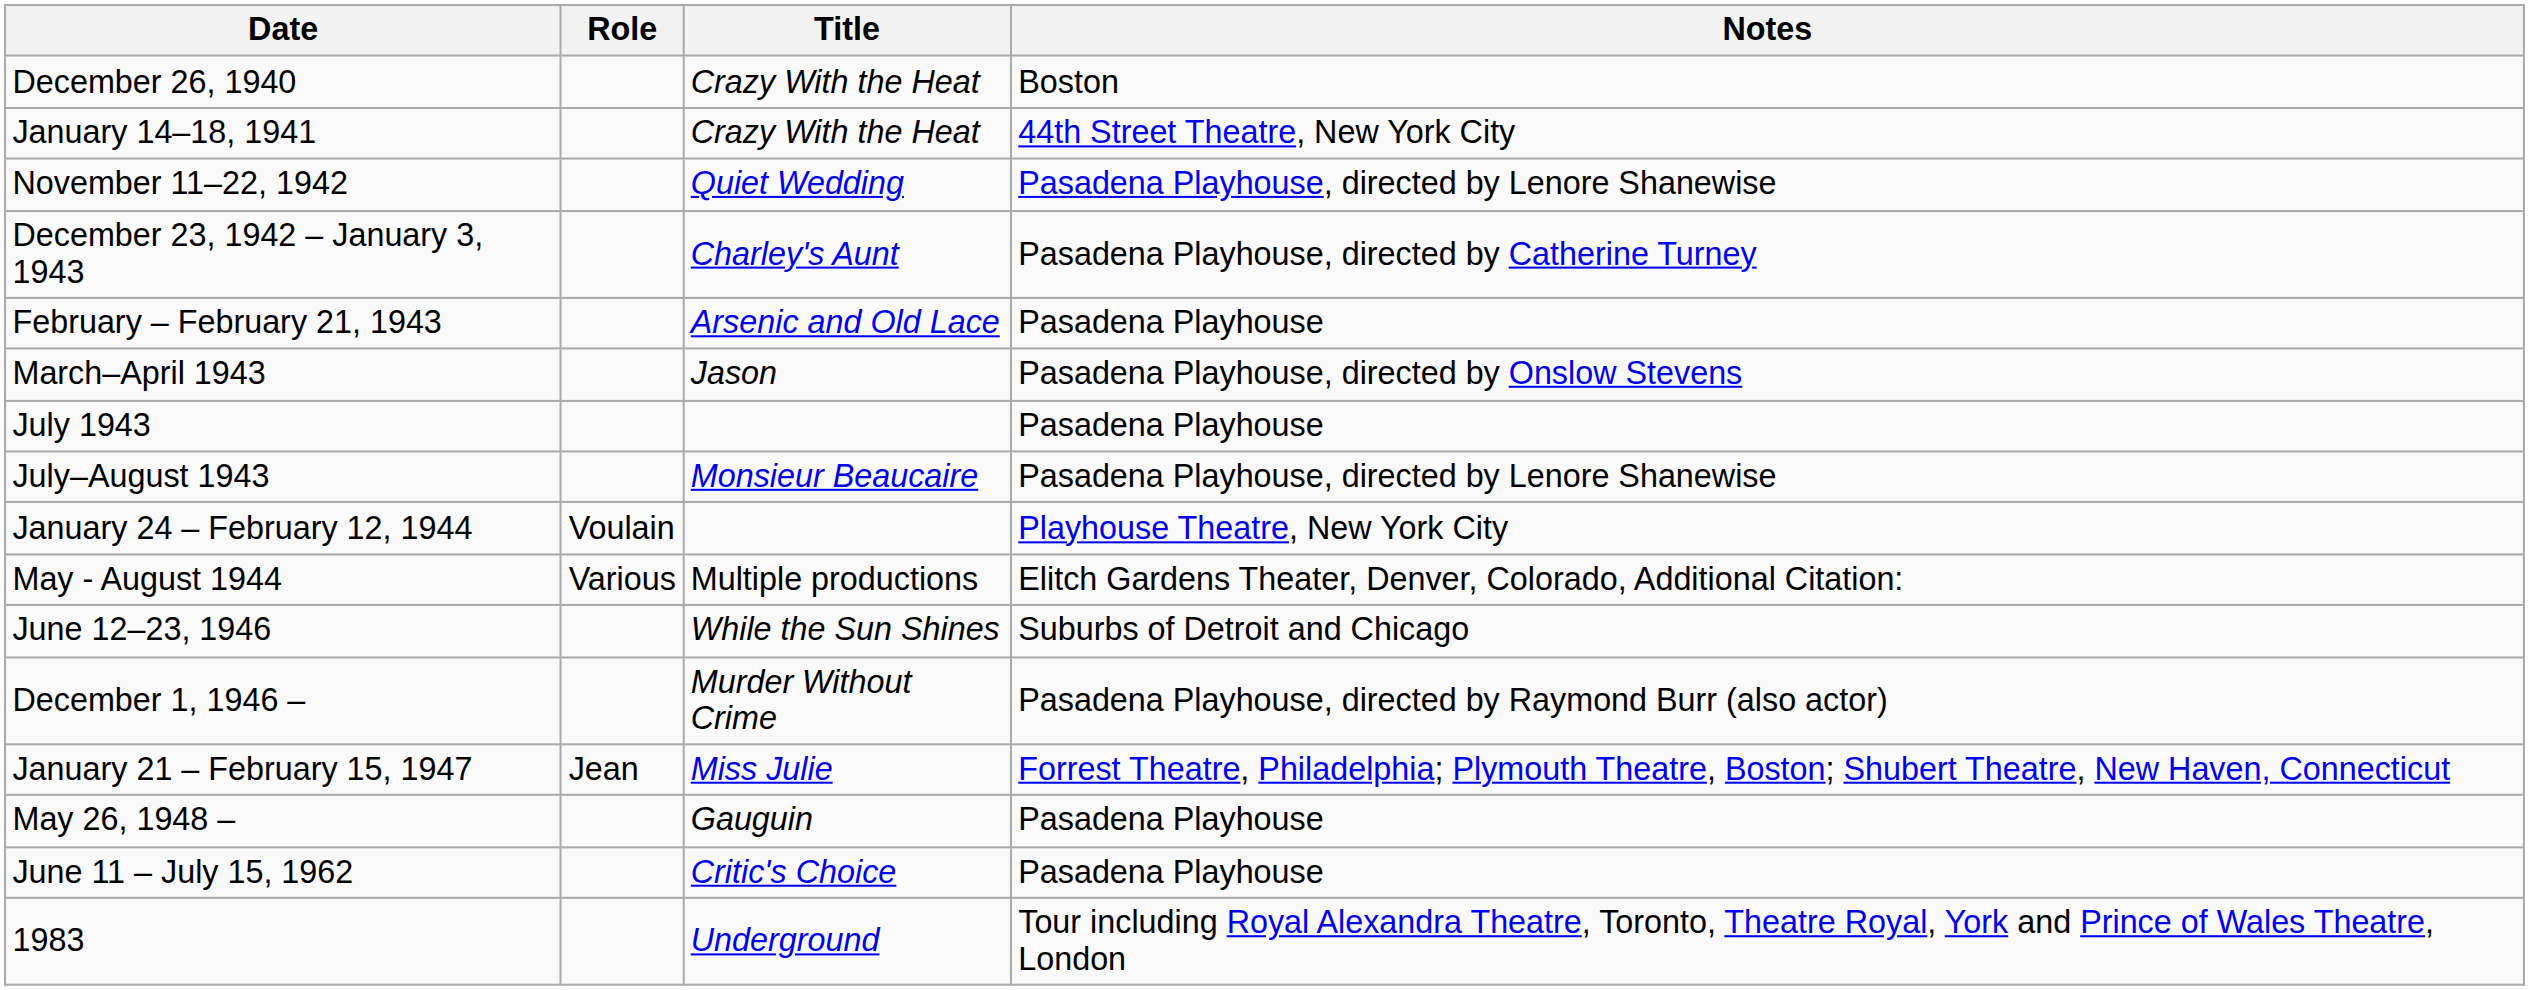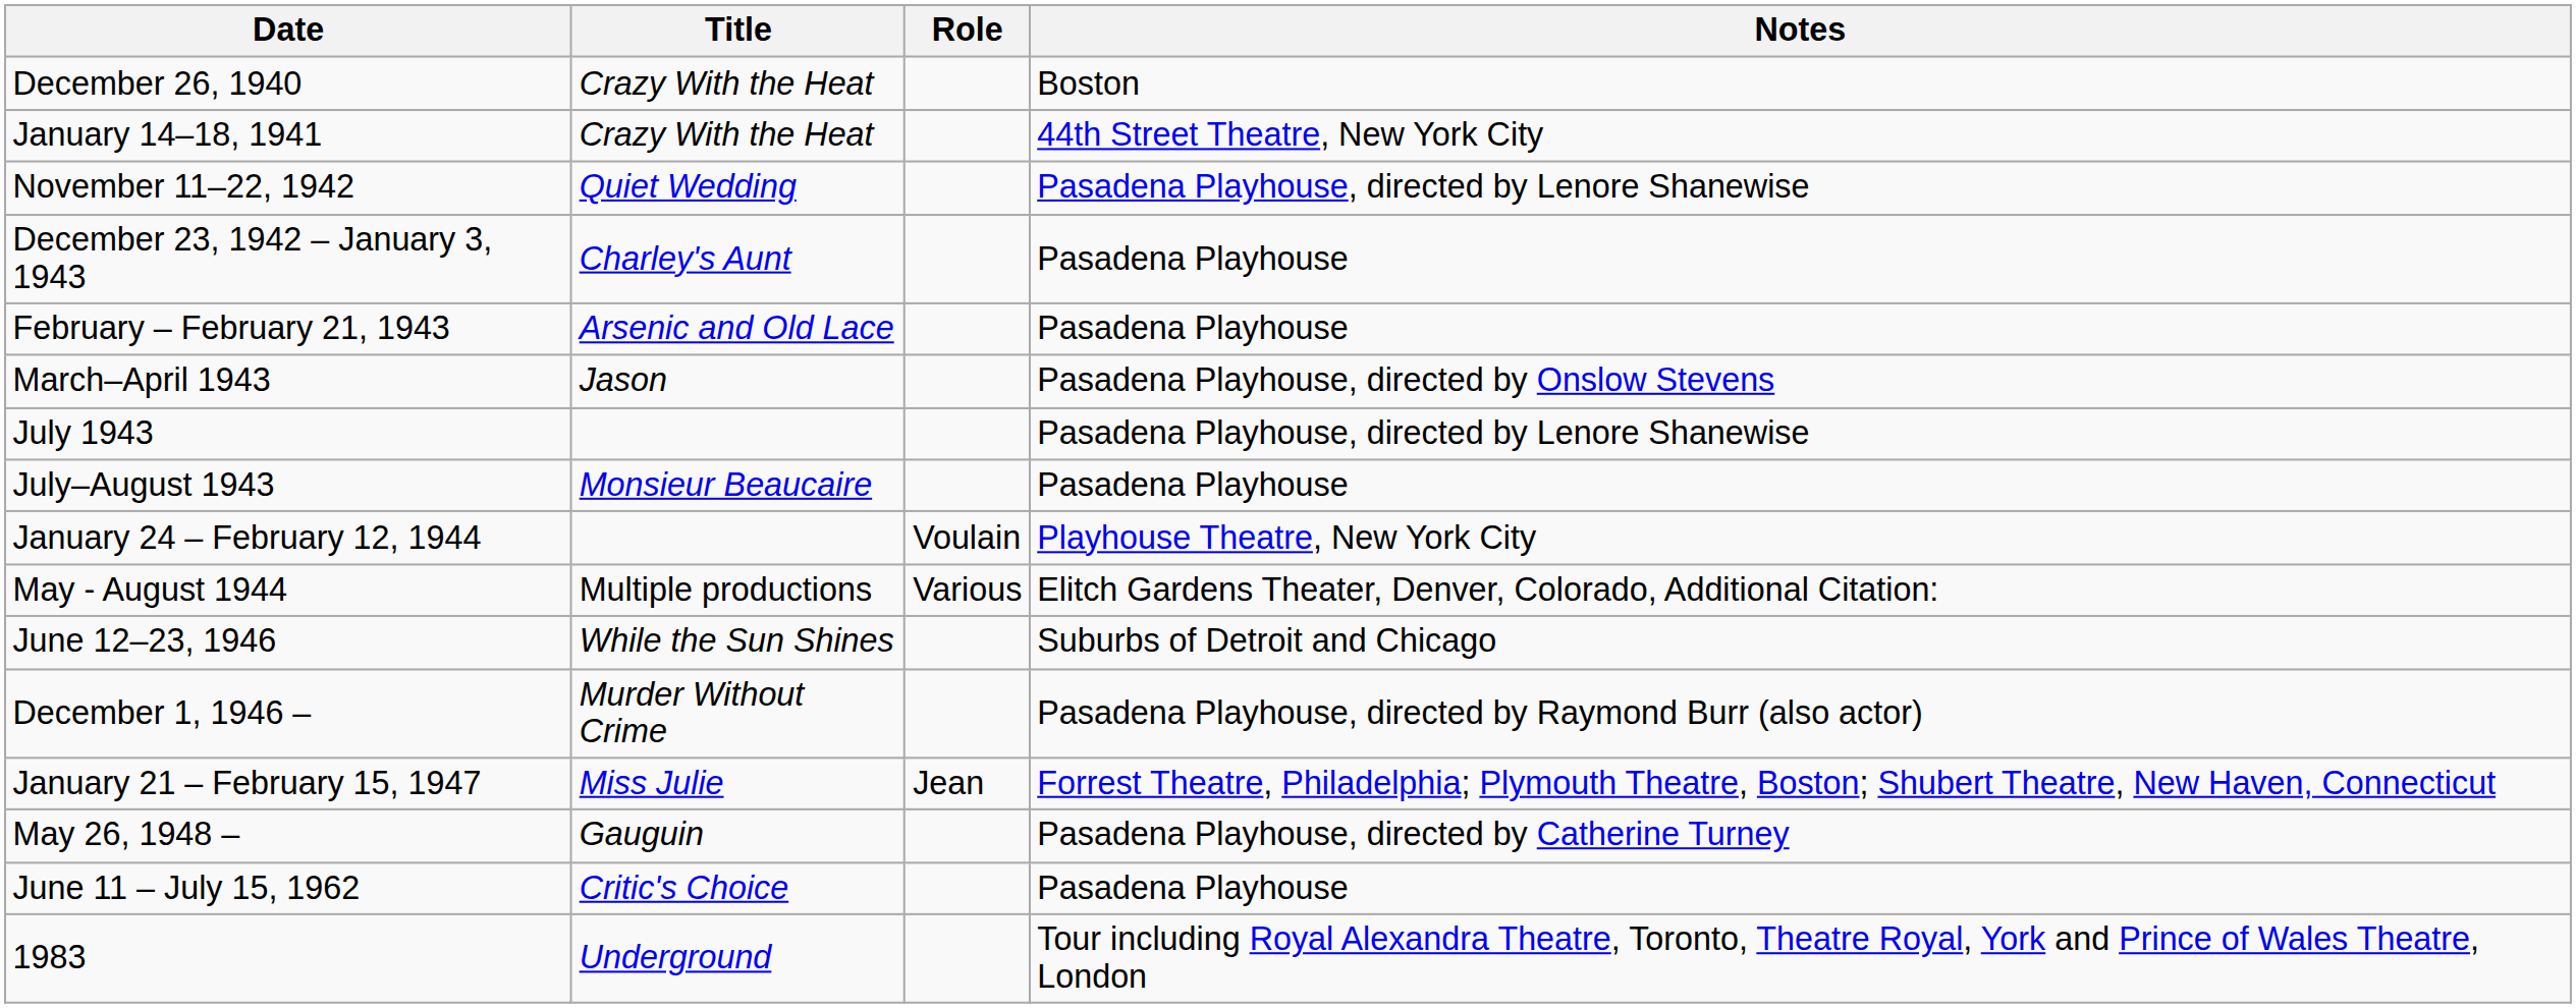 <table class="wikitable sortable">
 <tr>
 <th class="unsortable">Date</th>
+<th>Title</th>
 <th>Role</th>
-<th>Title</th>
 <th class="unsortable">Notes</th>
 </tr>
 <tr>
 <td>December 26, 1940</td>
+<td><em>Crazy With the Heat</em></td>
 <td></td>
-<td><em>Crazy With the Heat</em></td>
 <td>Boston</td>
 </tr>
 <tr>
 <td>January 14–18, 1941</td>
+<td><em>Crazy With the Heat</em></td>
 <td></td>
-<td><em>Crazy With the Heat</em></td>
 <td><a href='#'>44th Street Theatre</a>, New York City</td>
 </tr>
 <tr>
 <td>November 11–22, 1942</td>
+<td><em><a href='#'>Quiet Wedding</a></em></td>
 <td></td>
-<td><em><a href='#'>Quiet Wedding</a></em></td>
 <td><a href='#'>Pasadena Playhouse</a>, directed by Lenore Shanewise</td>
 </tr>
 <tr>
 <td>December 23, 1942 – January 3, 1943</td>
+<td><em><a href='#'>Charley's Aunt</a></em></td>
 <td></td>
-<td><em><a href='#'>Charley's Aunt</a></em></td>
-<td>Pasadena Playhouse, directed by <a href='#'>Catherine Turney</a></td>
+<td>Pasadena Playhouse</td>
 </tr>
 <tr>
 <td>February – February 21, 1943</td>
+<td><em><a href='#'>Arsenic and Old Lace</a></em></td>
 <td></td>
-<td><em><a href='#'>Arsenic and Old Lace</a></em></td>
 <td>Pasadena Playhouse</td>
 </tr>
 <tr>
 <td>March–April 1943</td>
+<td><em>Jason</em></td>
 <td></td>
-<td><em>Jason</em></td>
 <td>Pasadena Playhouse, directed by <a href='#'>Onslow Stevens</a></td>
 </tr>
 <tr>
 <td>July 1943</td>
+<td><em></em></td>
 <td></td>
-<td><em></em></td>
+<td>Pasadena Playhouse, directed by Lenore Shanewise</td>
+</tr>
+<tr>
+<td>July–August 1943</td>
+<td><em><a href='#'>Monsieur Beaucaire</a></em></td>
+<td></td>
 <td>Pasadena Playhouse</td>
 </tr>
 <tr>
-<td>July–August 1943</td>
-<td></td>
-<td><em><a href='#'>Monsieur Beaucaire</a></em></td>
-<td>Pasadena Playhouse, directed by Lenore Shanewise</td>
-</tr>
-<tr>
 <td>January 24 – February 12, 1944</td>
+<td><em></em></td>
 <td>Voulain</td>
-<td><em></em></td>
 <td><a href='#'>Playhouse Theatre</a>, New York City</td>
 </tr>
 <tr>
 <td>May - August 1944</td>
+<td>Multiple productions</td>
 <td>Various</td>
-<td>Multiple productions</td>
 <td>Elitch Gardens Theater, Denver, Colorado, Additional Citation: </td>
 </tr>
 <tr>
 <td>June 12–23, 1946</td>
+<td><em>While the Sun Shines</em></td>
 <td></td>
-<td><em>While the Sun Shines</em></td>
 <td>Suburbs of Detroit and Chicago</td>
 </tr>
 <tr>
 <td>December 1, 1946 –</td>
+<td><em>Murder Without Crime</em></td>
 <td></td>
-<td><em>Murder Without Crime</em></td>
 <td>Pasadena Playhouse, directed by Raymond Burr (also actor)</td>
 </tr>
 <tr>
 <td>January 21 – February 15, 1947</td>
+<td><em><a href='#'>Miss Julie</a></em></td>
 <td>Jean</td>
-<td><em><a href='#'>Miss Julie</a></em></td>
 <td><a href='#'>Forrest Theatre</a>, <a href='#'>Philadelphia</a>; <a href='#'>Plymouth Theatre</a>, <a href='#'>Boston</a>; <a href='#'>Shubert Theatre</a>, <a href='#'>New Haven, Connecticut</a></td>
 </tr>
 <tr>
 <td>May 26, 1948 –</td>
+<td><em>Gauguin</em></td>
 <td></td>
-<td><em>Gauguin</em></td>
-<td>Pasadena Playhouse</td>
+<td>Pasadena Playhouse, directed by <a href='#'>Catherine Turney</a></td>
 </tr>
 <tr>
 <td>June 11 – July 15, 1962</td>
+<td><em><a href='#'>Critic's Choice</a></em></td>
 <td></td>
-<td><em><a href='#'>Critic's Choice</a></em></td>
 <td>Pasadena Playhouse</td>
 </tr>
 <tr>
 <td>1983</td>
+<td><em><a href='#'>Underground</a></em></td>
 <td></td>
-<td><em><a href='#'>Underground</a></em></td>
 <td>Tour including <a href='#'>Royal Alexandra Theatre</a>, Toronto, <a href='#'>Theatre Royal</a>, <a href='#'>York</a> and <a href='#'>Prince of Wales Theatre</a>, London</td>
 </tr>
 </table>
